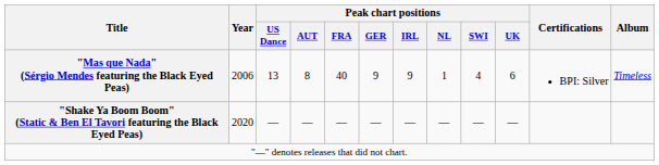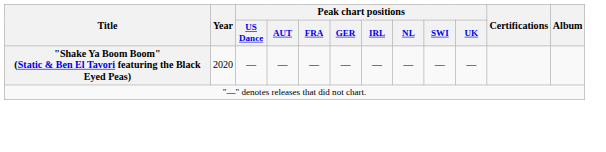 <table class="wikitable plainrowheaders" style="text-align:center;">
 <tr>
 <th scope="col" rowspan="2" style="width:20em;">Title</th>
 <th scope="col" rowspan="2">Year</th>
 <th scope="col" colspan="8">Peak chart positions</th>
 <th scope="col" rowspan="2">Certifications</th>
 <th scope="col" rowspan="2">Album</th>
 </tr>
 <tr>
 <th scope="col" style="width:3em;font-size:90%;"><a href='#'>US Dance</a><br></th>
 <th scope="col" style="width:3em;font-size:90%;"><a href='#'>AUT</a><br></th>
 <th scope="col" style="width:3em;font-size:90%;"><a href='#'>FRA</a><br></th>
 <th scope="col" style="width:3em;font-size:90%;"><a href='#'>GER</a><br></th>
 <th scope="col" style="width:3em;font-size:90%;"><a href='#'>IRL</a><br></th>
 <th scope="col" style="width:3em;font-size:90%;"><a href='#'>NL</a><br></th>
 <th scope="col" style="width:3em;font-size:90%;"><a href='#'>SWI</a><br></th>
 <th scope="col" style="width:3em;font-size:90%;"><a href='#'>UK</a><br></th>
 </tr>
 <tr>
-<th scope="row">"<a href='#'>Mas que Nada</a>"<br><span>(<a href='#'>Sérgio Mendes</a> featuring the Black Eyed Peas)</span></th>
-<td>2006</td>
-<td>13</td>
-<td>8</td>
-<td>40</td>
-<td>9</td>
-<td>9</td>
-<td>1</td>
-<td>4</td>
-<td>6</td>
-<td><br><ul><li>BPI: Silver</li></ul></td>
-<td><em><a href='#'>Timeless</a></em></td>
-</tr>
-<tr>
 <th scope="row">"Shake Ya Boom Boom"<br><span>(<a href='#'>Static & Ben El Tavori</a> featuring the Black Eyed Peas)</span></th>
 <td>2020</td>
 <td>—</td>
 <td>—</td>
 <td>—</td>
 <td>—</td>
 <td>—</td>
 <td>—</td>
 <td>—</td>
 <td>—</td>
 <td></td>
 <td></td>
 </tr>
 <tr>
 <td colspan="12" style="font-size:90%">"—" denotes releases that did not chart.</td>
 </tr>
 </table>
